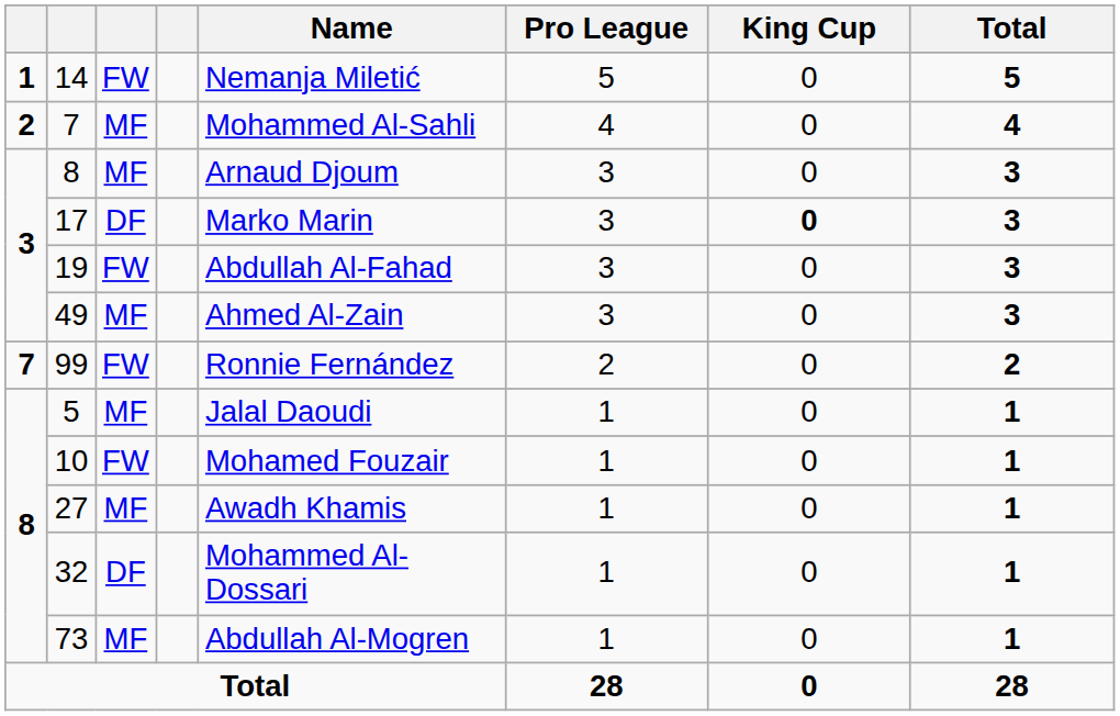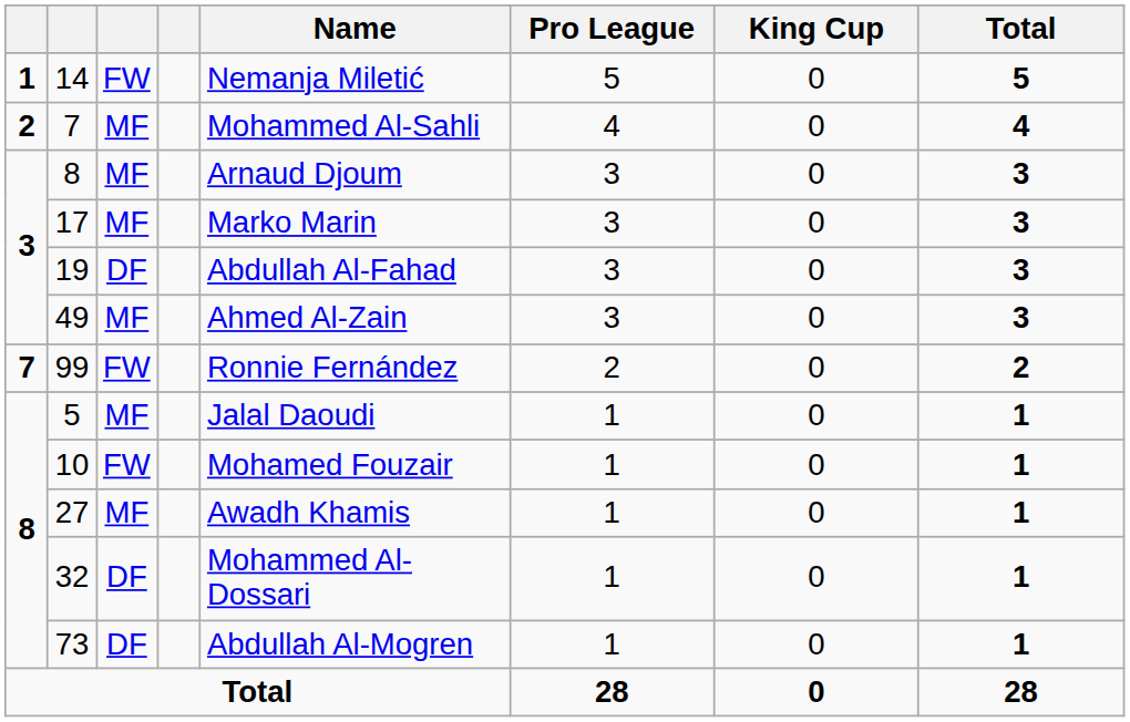 <table class="wikitable" style="text-align:center">
 <tr>
 <th width=15></th>
 <th width=15></th>
 <th width=15></th>
 <th width=15></th>
 <th width=155>Name</th>
 <th width=100>Pro League</th>
 <th width=100>King Cup</th>
 <th width=100>Total</th>
 </tr>
 <tr>
 <td><strong>1</strong></td>
 <td>14</td>
 <td><a href='#'>FW</a></td>
 <td></td>
 <td align=left><a href='#'>Nemanja Miletić</a></td>
 <td>5</td>
 <td>0</td>
 <td><strong>5</strong></td>
 </tr>
 <tr>
 <td><strong>2</strong></td>
 <td>7</td>
 <td><a href='#'>MF</a></td>
 <td></td>
 <td align=left><a href='#'>Mohammed Al-Sahli</a></td>
 <td>4</td>
 <td>0</td>
 <td><strong>4</strong></td>
 </tr>
 <tr>
 <td rowspan=4><strong>3</strong></td>
 <td>8</td>
 <td><a href='#'>MF</a></td>
 <td></td>
 <td align=left><a href='#'>Arnaud Djoum</a></td>
 <td>3</td>
 <td>0</td>
 <td><strong>3</strong></td>
 </tr>
 <tr>
 <td>17</td>
-<td><a href='#'>DF</a></td>
+<td><a href='#'>MF</a></td>
 <td></td>
 <td align=left><a href='#'>Marko Marin</a></td>
 <td>3</td>
-<td><strong>0</strong></td>
+<td>0</td>
 <td><strong>3</strong></td>
 </tr>
 <tr>
 <td>19</td>
-<td><a href='#'>FW</a></td>
+<td><a href='#'>DF</a></td>
 <td></td>
 <td align=left><a href='#'>Abdullah Al-Fahad</a></td>
 <td>3</td>
 <td>0</td>
 <td><strong>3</strong></td>
 </tr>
 <tr>
 <td>49</td>
 <td><a href='#'>MF</a></td>
 <td></td>
 <td align=left><a href='#'>Ahmed Al-Zain</a></td>
 <td>3</td>
 <td>0</td>
 <td><strong>3</strong></td>
 </tr>
 <tr>
 <td><strong>7</strong></td>
 <td>99</td>
 <td><a href='#'>FW</a></td>
 <td></td>
 <td align=left><a href='#'>Ronnie Fernández</a></td>
 <td>2</td>
 <td>0</td>
 <td><strong>2</strong></td>
 </tr>
 <tr>
 <td rowspan=5><strong>8</strong></td>
 <td>5</td>
 <td><a href='#'>MF</a></td>
 <td></td>
 <td align=left><a href='#'>Jalal Daoudi</a></td>
 <td>1</td>
 <td>0</td>
 <td><strong>1</strong></td>
 </tr>
 <tr>
 <td>10</td>
 <td><a href='#'>FW</a></td>
 <td></td>
 <td align=left><a href='#'>Mohamed Fouzair</a></td>
 <td>1</td>
 <td>0</td>
 <td><strong>1</strong></td>
 </tr>
 <tr>
 <td>27</td>
 <td><a href='#'>MF</a></td>
 <td></td>
 <td align=left><a href='#'>Awadh Khamis</a></td>
 <td>1</td>
 <td>0</td>
 <td><strong>1</strong></td>
 </tr>
 <tr>
 <td>32</td>
 <td><a href='#'>DF</a></td>
 <td></td>
 <td align=left><a href='#'>Mohammed Al-Dossari</a></td>
 <td>1</td>
 <td>0</td>
 <td><strong>1</strong></td>
 </tr>
 <tr>
 <td>73</td>
-<td><a href='#'>MF</a></td>
+<td><a href='#'>DF</a></td>
 <td></td>
 <td align=left><a href='#'>Abdullah Al-Mogren</a></td>
 <td>1</td>
 <td>0</td>
 <td><strong>1</strong></td>
 </tr>
 <tr>
 <td colspan=5><strong>Total</strong></td>
 <td><strong>28</strong></td>
 <td><strong>0</strong></td>
 <td><strong>28</strong></td>
 </tr>
 </table>
